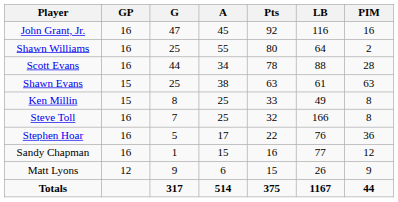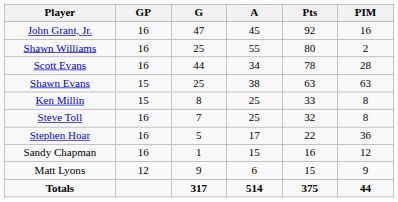 <table class="wikitable sortable">
 <tr align=center>
 <th width="20%">Player</th>
 <th width="10%">GP</th>
 <th width="10%">G</th>
 <th width="10%">A</th>
 <th width="10%">Pts</th>
-<th width="10%">LB</th>
 <th width="10%">PIM</th>
 </tr>
 <tr align=center>
 <td><a href='#'>John Grant, Jr.</a></td>
 <td>16</td>
 <td>47</td>
 <td>45</td>
 <td>92</td>
-<td>116</td>
 <td>16</td>
 </tr>
 <tr align=center>
 <td><a href='#'>Shawn Williams</a></td>
 <td>16</td>
 <td>25</td>
 <td>55</td>
 <td>80</td>
-<td>64</td>
 <td>2</td>
 </tr>
 <tr align=center>
 <td><a href='#'>Scott Evans</a></td>
 <td>16</td>
 <td>44</td>
 <td>34</td>
 <td>78</td>
-<td>88</td>
 <td>28</td>
 </tr>
 <tr align=center>
 <td><a href='#'>Shawn Evans</a></td>
 <td>15</td>
 <td>25</td>
 <td>38</td>
 <td>63</td>
-<td>61</td>
 <td>63</td>
 </tr>
 <tr align=center>
 <td><a href='#'>Ken Millin</a></td>
 <td>15</td>
 <td>8</td>
 <td>25</td>
 <td>33</td>
-<td>49</td>
 <td>8</td>
 </tr>
 <tr align=center>
 <td><a href='#'>Steve Toll</a></td>
 <td>16</td>
 <td>7</td>
 <td>25</td>
 <td>32</td>
-<td>166</td>
 <td>8</td>
 </tr>
 <tr align=center>
 <td><a href='#'>Stephen Hoar</a></td>
 <td>16</td>
 <td>5</td>
 <td>17</td>
 <td>22</td>
-<td>76</td>
 <td>36</td>
 </tr>
 <tr align=center>
 <td>Sandy Chapman</td>
 <td>16</td>
 <td>1</td>
 <td>15</td>
 <td>16</td>
-<td>77</td>
 <td>12</td>
 </tr>
 <tr align=center>
 <td>Matt Lyons</td>
 <td>12</td>
 <td>9</td>
 <td>6</td>
 <td>15</td>
-<td>26</td>
 <td>9</td>
 </tr>
 <tr align=center>
 <td><strong>Totals</strong></td>
 <td></td>
 <td><strong>317</strong></td>
 <td><strong>514</strong></td>
 <td><strong>375</strong></td>
-<td><strong>1167</strong></td>
 <td><strong>44</strong></td>
 </tr>
 </table>
